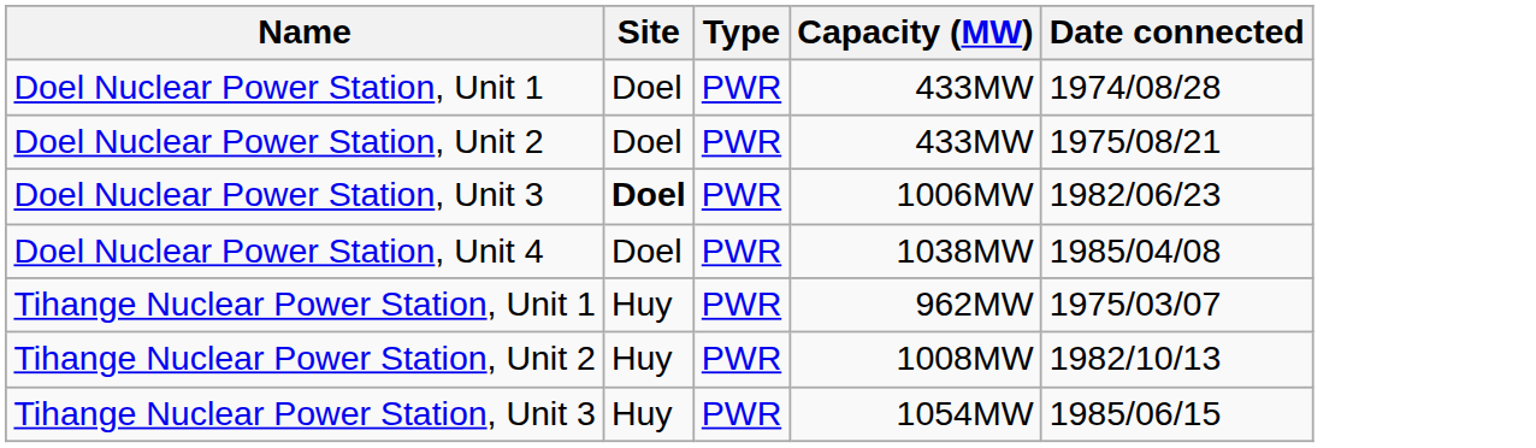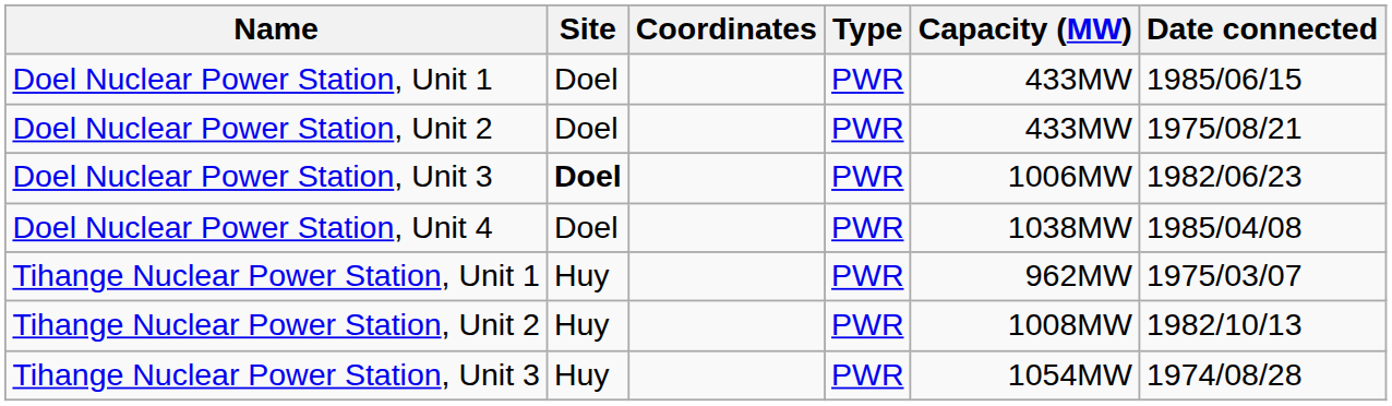 <table class="wikitable sortable">
 <tr>
 <th>Name</th>
 <th>Site</th>
+<th>Coordinates</th>
 <th>Type</th>
 <th>Capacity (<a href='#'>MW</a>)</th>
 <th>Date connected</th>
 </tr>
 <tr>
 <td><a href='#'>Doel Nuclear Power Station</a>, Unit 1</td>
 <td>Doel</td>
+<td></td>
 <td><a href='#'>PWR</a></td>
 <td align="right">433MW</td>
-<td>1974/08/28</td>
+<td>1985/06/15</td>
 </tr>
 <tr>
 <td><a href='#'>Doel Nuclear Power Station</a>, Unit 2</td>
 <td>Doel</td>
+<td></td>
 <td><a href='#'>PWR</a></td>
 <td align="right">433MW</td>
 <td>1975/08/21</td>
 </tr>
 <tr>
 <td><a href='#'>Doel Nuclear Power Station</a>, Unit 3</td>
 <td><strong>Doel</strong></td>
+<td></td>
 <td><a href='#'>PWR</a></td>
 <td align="right">1006MW</td>
 <td>1982/06/23</td>
 </tr>
 <tr>
 <td><a href='#'>Doel Nuclear Power Station</a>, Unit 4</td>
 <td>Doel</td>
+<td></td>
 <td><a href='#'>PWR</a></td>
 <td align="right">1038MW</td>
 <td>1985/04/08</td>
 </tr>
 <tr>
 <td><a href='#'>Tihange Nuclear Power Station</a>, Unit 1</td>
 <td>Huy</td>
+<td></td>
 <td><a href='#'>PWR</a></td>
 <td align="right">962MW</td>
 <td>1975/03/07</td>
 </tr>
 <tr>
 <td><a href='#'>Tihange Nuclear Power Station</a>, Unit 2</td>
 <td>Huy</td>
+<td></td>
 <td><a href='#'>PWR</a></td>
 <td align="right">1008MW</td>
 <td>1982/10/13</td>
 </tr>
 <tr>
 <td><a href='#'>Tihange Nuclear Power Station</a>, Unit 3</td>
 <td>Huy</td>
+<td></td>
 <td><a href='#'>PWR</a></td>
 <td align="right">1054MW</td>
-<td>1985/06/15</td>
+<td>1974/08/28</td>
 </tr>
 </table>
